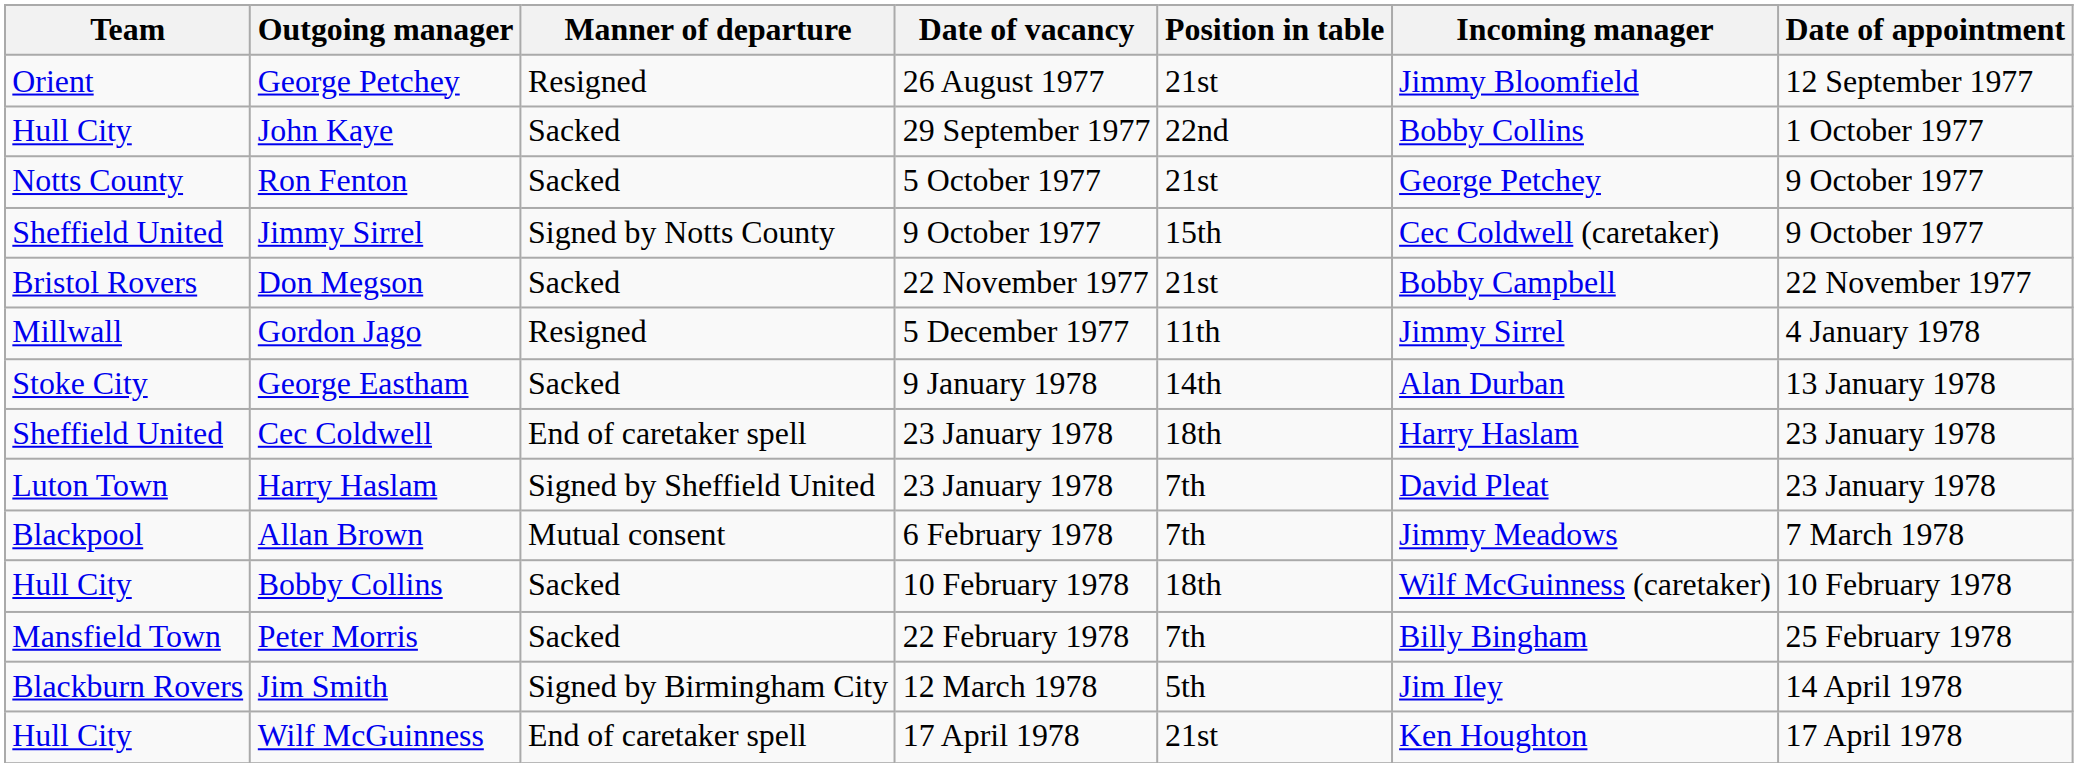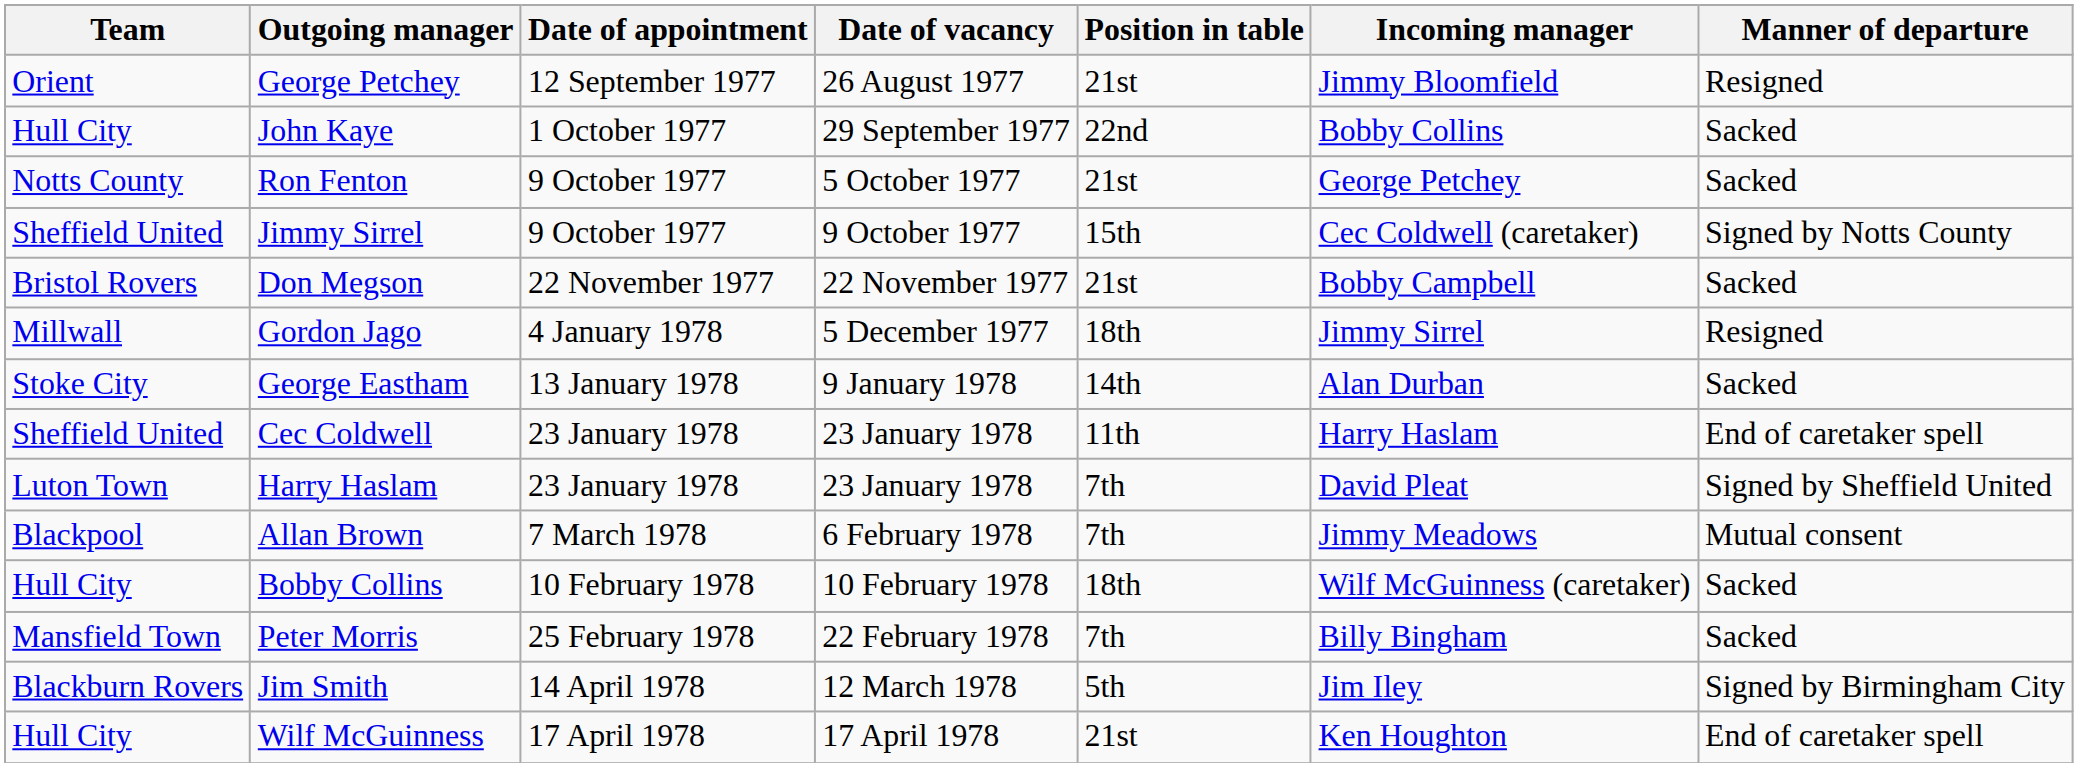 <table class="wikitable">
 <tr>
 <th>Team</th>
 <th>Outgoing manager</th>
-<th>Manner of departure</th>
+<th>Date of appointment</th>
 <th>Date of vacancy</th>
 <th>Position in table</th>
 <th>Incoming manager</th>
-<th>Date of appointment</th>
+<th>Manner of departure</th>
 </tr>
 <tr>
 <td><a href='#'>Orient</a></td>
 <td> <a href='#'>George Petchey</a></td>
-<td>Resigned</td>
+<td>12 September 1977</td>
 <td>26 August 1977</td>
 <td>21st</td>
 <td> <a href='#'>Jimmy Bloomfield</a></td>
-<td>12 September 1977</td>
+<td>Resigned</td>
 </tr>
 <tr>
 <td><a href='#'>Hull City</a></td>
 <td> <a href='#'>John Kaye</a></td>
-<td>Sacked</td>
+<td>1 October 1977</td>
 <td>29 September 1977</td>
 <td>22nd</td>
 <td> <a href='#'>Bobby Collins</a></td>
-<td>1 October 1977</td>
+<td>Sacked</td>
 </tr>
 <tr>
 <td><a href='#'>Notts County</a></td>
 <td> <a href='#'>Ron Fenton</a></td>
-<td>Sacked</td>
+<td>9 October 1977</td>
 <td>5 October 1977</td>
 <td>21st</td>
 <td> <a href='#'>George Petchey</a></td>
-<td>9 October 1977</td>
+<td>Sacked</td>
 </tr>
 <tr>
 <td><a href='#'>Sheffield United</a></td>
 <td> <a href='#'>Jimmy Sirrel</a></td>
-<td>Signed by Notts County</td>
+<td>9 October 1977</td>
 <td>9 October 1977</td>
 <td>15th</td>
 <td> <a href='#'>Cec Coldwell</a> (caretaker)</td>
-<td>9 October 1977</td>
+<td>Signed by Notts County</td>
 </tr>
 <tr>
 <td><a href='#'>Bristol Rovers</a></td>
 <td> <a href='#'>Don Megson</a></td>
-<td>Sacked</td>
+<td>22 November 1977</td>
 <td>22 November 1977</td>
 <td>21st</td>
 <td> <a href='#'>Bobby Campbell</a></td>
-<td>22 November 1977</td>
+<td>Sacked</td>
 </tr>
 <tr>
 <td><a href='#'>Millwall</a></td>
 <td> <a href='#'>Gordon Jago</a></td>
+<td>4 January 1978</td>
+<td>5 December 1977</td>
+<td>18th</td>
+<td> <a href='#'>Jimmy Sirrel</a></td>
 <td>Resigned</td>
-<td>5 December 1977</td>
-<td>11th</td>
-<td> <a href='#'>Jimmy Sirrel</a></td>
-<td>4 January 1978</td>
 </tr>
 <tr>
 <td><a href='#'>Stoke City</a></td>
 <td> <a href='#'>George Eastham</a></td>
-<td>Sacked</td>
+<td>13 January 1978</td>
 <td>9 January 1978</td>
 <td>14th</td>
 <td> <a href='#'>Alan Durban</a></td>
-<td>13 January 1978</td>
+<td>Sacked</td>
 </tr>
 <tr>
 <td><a href='#'>Sheffield United</a></td>
 <td> <a href='#'>Cec Coldwell</a></td>
+<td>23 January 1978</td>
+<td>23 January 1978</td>
+<td>11th</td>
+<td> <a href='#'>Harry Haslam</a></td>
 <td>End of caretaker spell</td>
-<td>23 January 1978</td>
-<td>18th</td>
-<td> <a href='#'>Harry Haslam</a></td>
-<td>23 January 1978</td>
 </tr>
 <tr>
 <td><a href='#'>Luton Town</a></td>
 <td> <a href='#'>Harry Haslam</a></td>
-<td>Signed by Sheffield United</td>
+<td>23 January 1978</td>
 <td>23 January 1978</td>
 <td>7th</td>
 <td> <a href='#'>David Pleat</a></td>
-<td>23 January 1978</td>
+<td>Signed by Sheffield United</td>
 </tr>
 <tr>
 <td><a href='#'>Blackpool</a></td>
 <td> <a href='#'>Allan Brown</a></td>
-<td>Mutual consent</td>
+<td>7 March 1978</td>
 <td>6 February 1978</td>
 <td>7th</td>
 <td> <a href='#'>Jimmy Meadows</a></td>
-<td>7 March 1978</td>
+<td>Mutual consent</td>
 </tr>
 <tr>
 <td><a href='#'>Hull City</a></td>
 <td> <a href='#'>Bobby Collins</a></td>
-<td>Sacked</td>
+<td>10 February 1978</td>
 <td>10 February 1978</td>
 <td>18th</td>
 <td> <a href='#'>Wilf McGuinness</a> (caretaker)</td>
-<td>10 February 1978</td>
+<td>Sacked</td>
 </tr>
 <tr>
 <td><a href='#'>Mansfield Town</a></td>
 <td> <a href='#'>Peter Morris</a></td>
-<td>Sacked</td>
+<td>25 February 1978</td>
 <td>22 February 1978</td>
 <td>7th</td>
 <td> <a href='#'>Billy Bingham</a></td>
-<td>25 February 1978</td>
+<td>Sacked</td>
 </tr>
 <tr>
 <td><a href='#'>Blackburn Rovers</a></td>
 <td> <a href='#'>Jim Smith</a></td>
-<td>Signed by Birmingham City</td>
+<td>14 April 1978</td>
 <td>12 March 1978</td>
 <td>5th</td>
 <td> <a href='#'>Jim Iley</a></td>
-<td>14 April 1978</td>
+<td>Signed by Birmingham City</td>
 </tr>
 <tr>
 <td><a href='#'>Hull City</a></td>
 <td> <a href='#'>Wilf McGuinness</a></td>
-<td>End of caretaker spell</td>
+<td>17 April 1978</td>
 <td>17 April 1978</td>
 <td>21st</td>
 <td> <a href='#'>Ken Houghton</a></td>
-<td>17 April 1978</td>
+<td>End of caretaker spell</td>
 </tr>
 </table>
